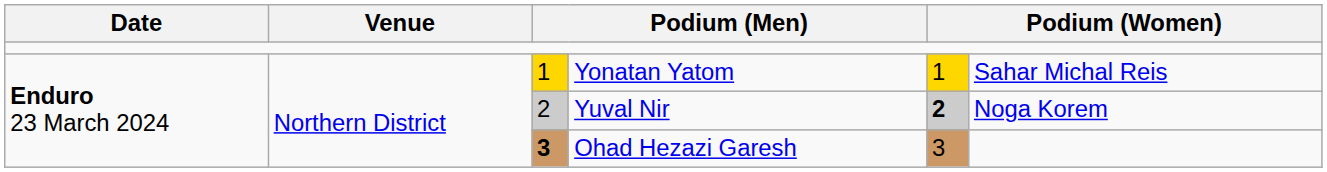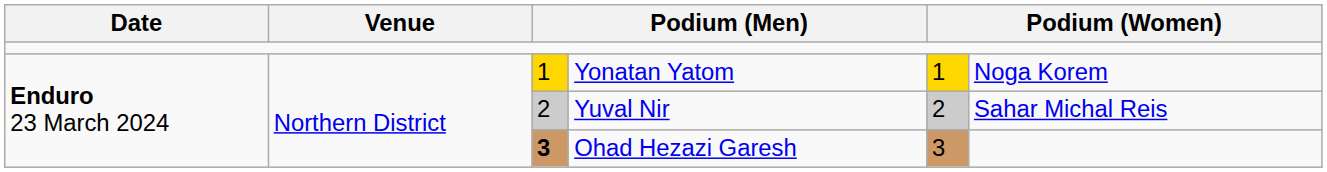 <table class="wikitable" width=70%>
 <tr>
 <th>Date</th>
 <th width=20%>Venue</th>
 <th colspan=2 width=30%>Podium (Men)</th>
 <th colspan=2 width=30%>Podium (Women)</th>
 </tr>
 <tr>
 <td colspan=6></td>
 </tr>
 <tr>
 <td rowspan=3><strong>Enduro</strong> <br> 23 March 2024</td>
 <td rowspan=3><br><a href='#'>Northern District</a></td>
 <td bgcolor=FFD700>1</td>
 <td><a href='#'>Yonatan Yatom</a></td>
 <td bgcolor=FFD700>1</td>
-<td><a href='#'>Sahar Michal Reis</a></td>
+<td><a href='#'>Noga Korem</a></td>
 </tr>
 <tr>
 <td bgcolor=CCCCCC>2</td>
 <td><a href='#'>Yuval Nir</a></td>
-<td bgcolor=CCCCCC><strong>2</strong></td>
-<td><a href='#'>Noga Korem</a></td>
+<td bgcolor=CCCCCC>2</td>
+<td><a href='#'>Sahar Michal Reis</a></td>
 </tr>
 <tr>
 <td bgcolor=CC9966><strong>3</strong></td>
 <td><a href='#'>Ohad Hezazi Garesh</a></td>
 <td bgcolor=CC9966>3</td>
 <td></td>
 </tr>
 </table>
